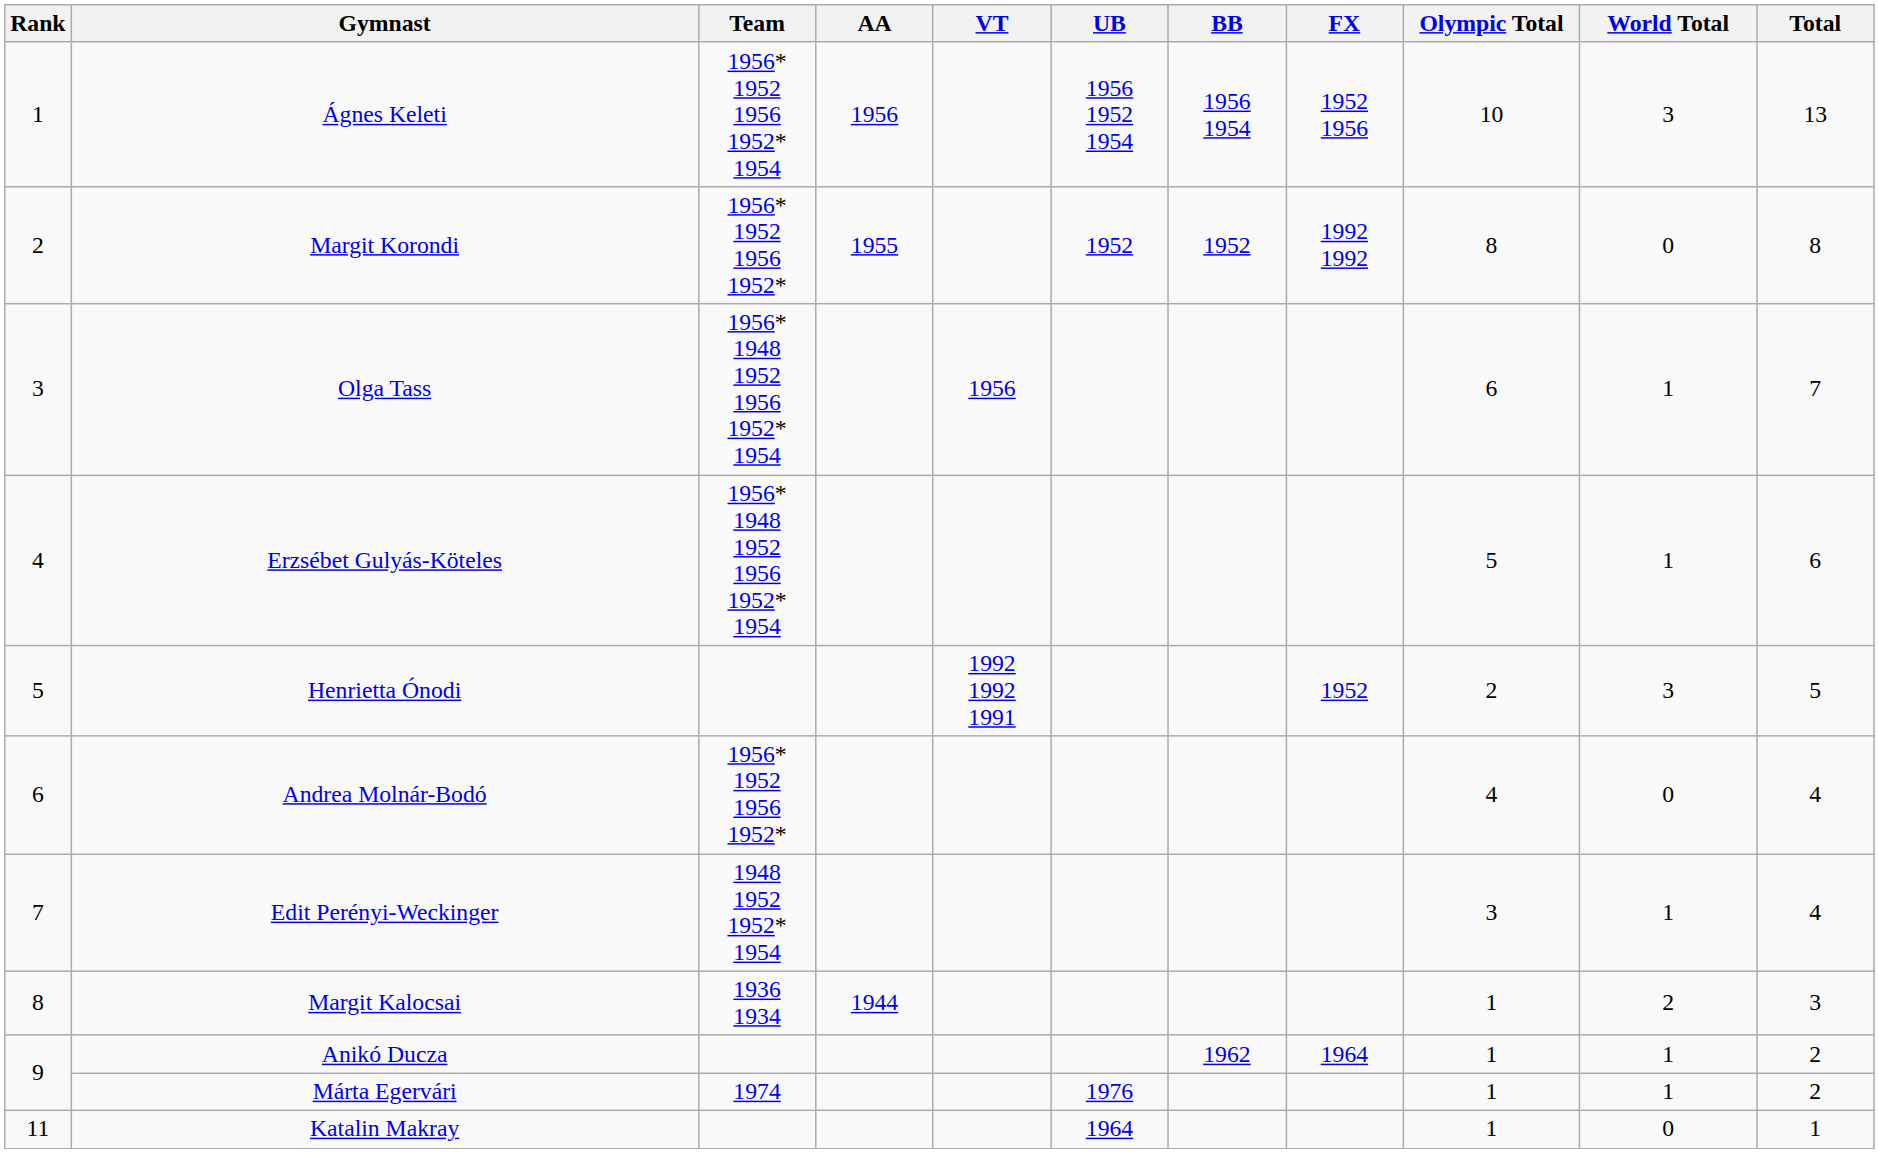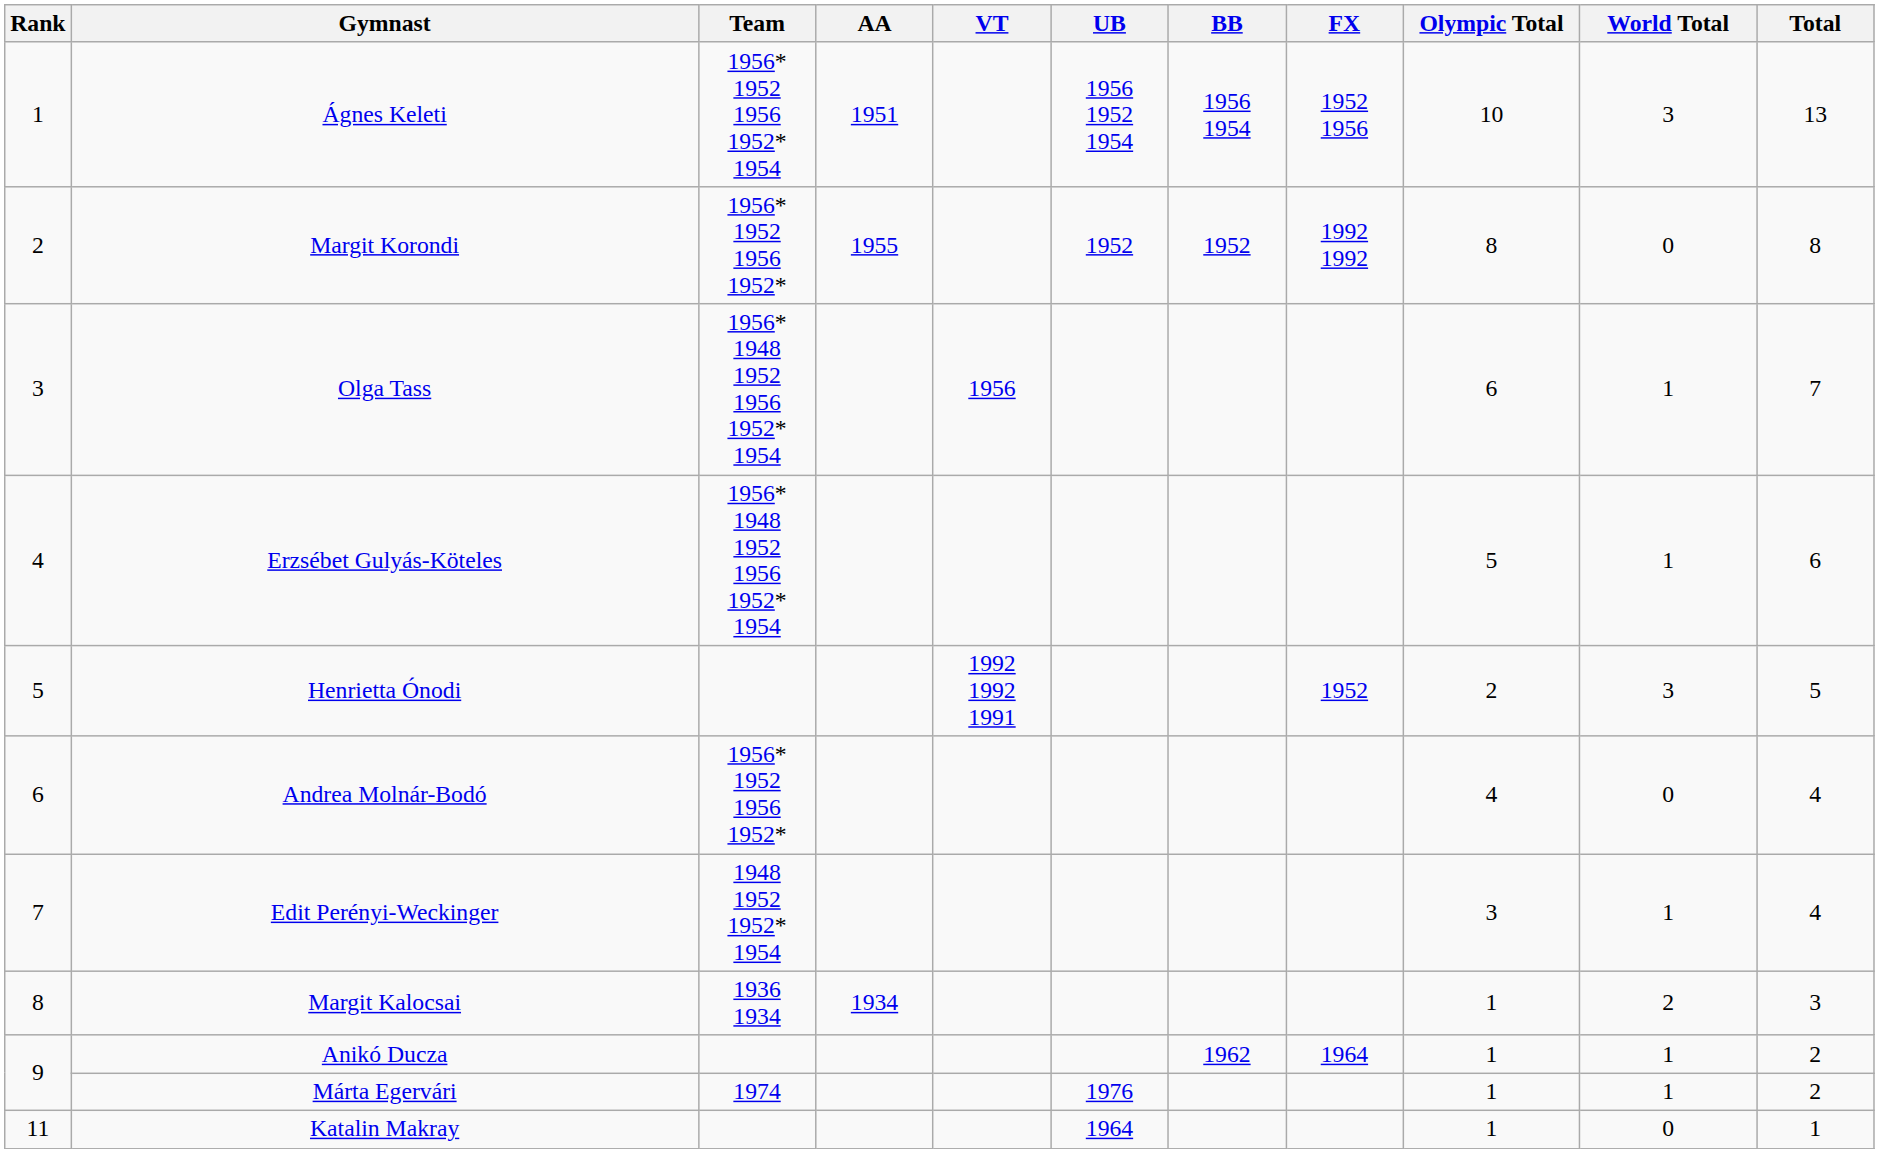 <table class="wikitable sortable" width=100% style="text-align:center;">
 <tr>
 <th style="width:1.8em;">Rank</th>
 <th class=unsortable>Gymnast</th>
 <th style="width:4.5em;">Team</th>
 <th style="width:4.5em;">AA</th>
 <th style="width:4.5em;"><a href='#'>VT</a></th>
 <th style="width:4.5em;"><a href='#'>UB</a></th>
 <th style="width:4.5em;"><a href='#'>BB</a></th>
 <th style="width:4.5em;"><a href='#'>FX</a></th>
 <th style="width:7.0em;"><a href='#'>Olympic</a> Total</th>
 <th style="width:7.0em;"><a href='#'>World</a> Total</th>
 <th style="width:4.5em;">Total</th>
 </tr>
 <tr>
 <td>1</td>
 <td><a href='#'>Ágnes Keleti</a></td>
 <td> <a href='#'>1956</a>*<br> <a href='#'>1952</a><br> <a href='#'>1956</a><br> <a href='#'>1952</a>*<br> <a href='#'>1954</a></td>
-<td> <a href='#'>1956</a></td>
+<td> <a href='#'>1951</a></td>
 <td></td>
 <td> <a href='#'>1956</a><br> <a href='#'>1952</a><br> <a href='#'>1954</a></td>
 <td> <a href='#'>1956</a><br> <a href='#'>1954</a></td>
 <td> <a href='#'>1952</a><br> <a href='#'>1956</a></td>
 <td>10</td>
 <td>3</td>
 <td>13</td>
 </tr>
 <tr>
 <td>2</td>
 <td><a href='#'>Margit Korondi</a></td>
 <td> <a href='#'>1956</a>*<br> <a href='#'>1952</a><br> <a href='#'>1956</a><br> <a href='#'>1952</a>*</td>
 <td> <a href='#'>1955</a></td>
 <td></td>
 <td> <a href='#'>1952</a></td>
 <td> <a href='#'>1952</a></td>
 <td> <a href='#'>1992</a><br> <a href='#'>1992</a></td>
 <td>8</td>
 <td>0</td>
 <td>8</td>
 </tr>
 <tr>
 <td>3</td>
 <td><a href='#'>Olga Tass</a></td>
 <td> <a href='#'>1956</a>*<br> <a href='#'>1948</a><br> <a href='#'>1952</a><br> <a href='#'>1956</a><br> <a href='#'>1952</a>*<br> <a href='#'>1954</a></td>
 <td></td>
 <td> <a href='#'>1956</a></td>
 <td></td>
 <td></td>
 <td></td>
 <td>6</td>
 <td>1</td>
 <td>7</td>
 </tr>
 <tr>
 <td>4</td>
 <td><a href='#'>Erzsébet Gulyás-Köteles</a></td>
 <td> <a href='#'>1956</a>*<br> <a href='#'>1948</a><br> <a href='#'>1952</a><br> <a href='#'>1956</a><br> <a href='#'>1952</a>*<br> <a href='#'>1954</a></td>
 <td></td>
 <td></td>
 <td></td>
 <td></td>
 <td></td>
 <td>5</td>
 <td>1</td>
 <td>6</td>
 </tr>
 <tr>
 <td>5</td>
 <td><a href='#'>Henrietta Ónodi</a></td>
 <td></td>
 <td></td>
 <td> <a href='#'>1992</a><br> <a href='#'>1992</a><br> <a href='#'>1991</a></td>
 <td></td>
 <td></td>
 <td> <a href='#'>1952</a></td>
 <td>2</td>
 <td>3</td>
 <td>5</td>
 </tr>
 <tr>
 <td>6</td>
 <td><a href='#'>Andrea Molnár-Bodó</a></td>
 <td> <a href='#'>1956</a>*<br> <a href='#'>1952</a><br> <a href='#'>1956</a><br> <a href='#'>1952</a>*</td>
 <td></td>
 <td></td>
 <td></td>
 <td></td>
 <td></td>
 <td>4</td>
 <td>0</td>
 <td>4</td>
 </tr>
 <tr>
 <td>7</td>
 <td><a href='#'>Edit Perényi-Weckinger</a></td>
 <td> <a href='#'>1948</a><br> <a href='#'>1952</a><br> <a href='#'>1952</a>*<br> <a href='#'>1954</a></td>
 <td></td>
 <td></td>
 <td></td>
 <td></td>
 <td></td>
 <td>3</td>
 <td>1</td>
 <td>4</td>
 </tr>
 <tr>
 <td>8</td>
 <td><a href='#'>Margit Kalocsai</a></td>
 <td> <a href='#'>1936</a><br> <a href='#'>1934</a></td>
-<td> <a href='#'>1944</a></td>
+<td> <a href='#'>1934</a></td>
 <td></td>
 <td></td>
 <td></td>
 <td></td>
 <td>1</td>
 <td>2</td>
 <td>3</td>
 </tr>
 <tr>
 <td rowspan="2">9</td>
 <td><a href='#'>Anikó Ducza</a></td>
 <td></td>
 <td></td>
 <td></td>
 <td></td>
 <td> <a href='#'>1962</a></td>
 <td> <a href='#'>1964</a></td>
 <td>1</td>
 <td>1</td>
 <td>2</td>
 </tr>
 <tr>
 <td><a href='#'>Márta Egervári</a></td>
 <td> <a href='#'>1974</a></td>
 <td></td>
 <td></td>
 <td> <a href='#'>1976</a></td>
 <td></td>
 <td></td>
 <td>1</td>
 <td>1</td>
 <td>2</td>
 </tr>
 <tr>
 <td>11</td>
 <td><a href='#'>Katalin Makray</a></td>
 <td></td>
 <td></td>
 <td></td>
 <td> <a href='#'>1964</a></td>
 <td></td>
 <td></td>
 <td>1</td>
 <td>0</td>
 <td>1</td>
 </tr>
 </table>
